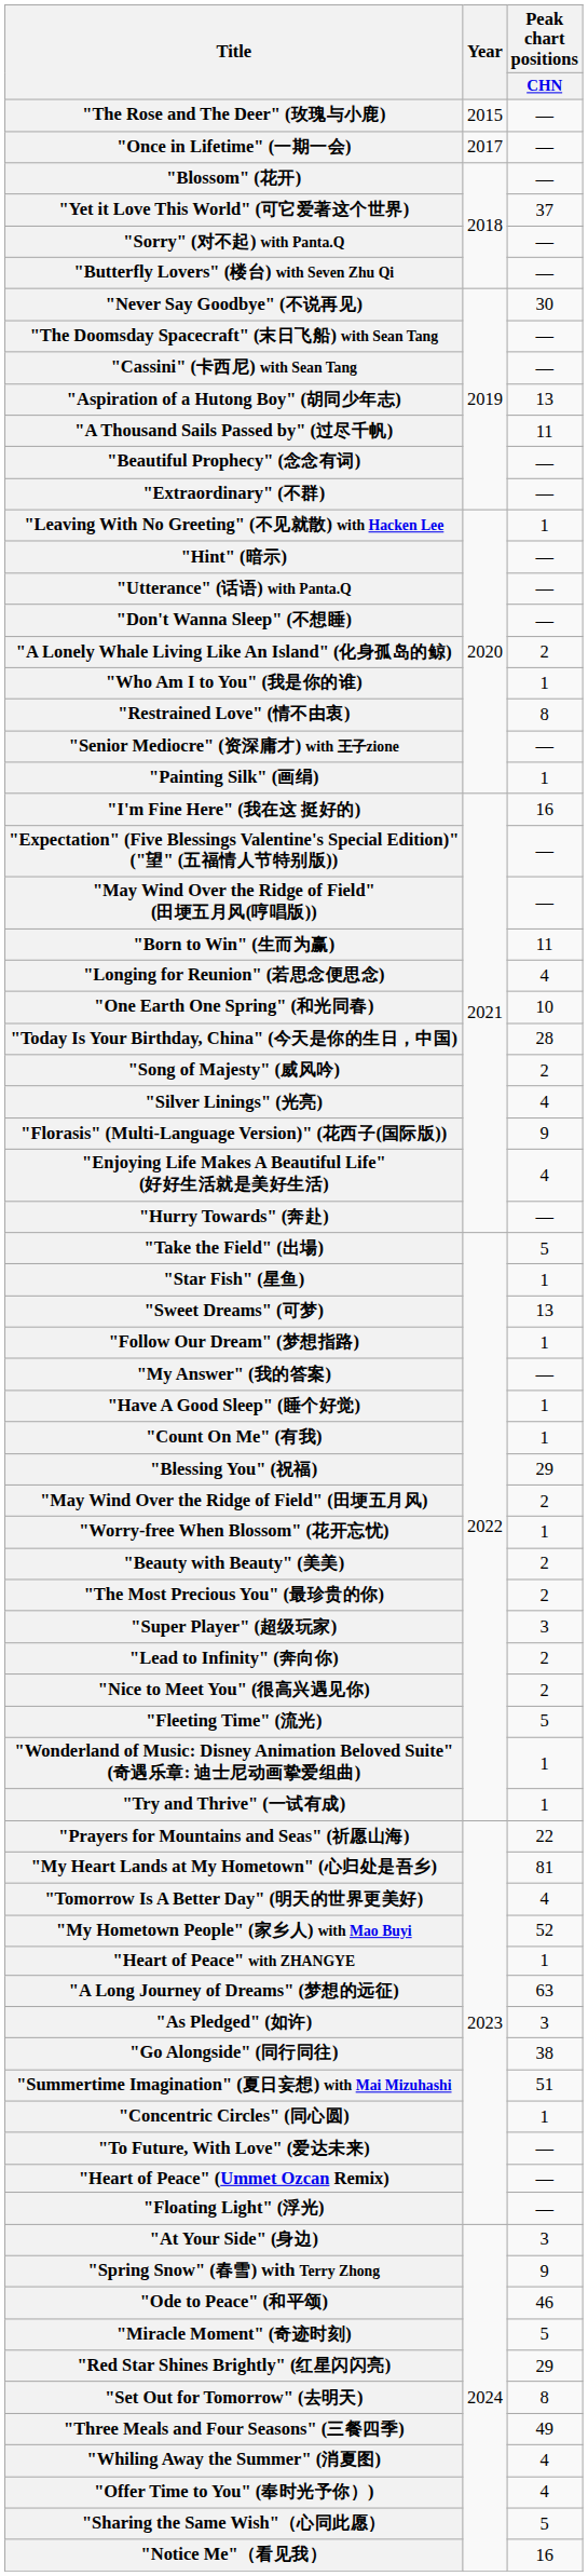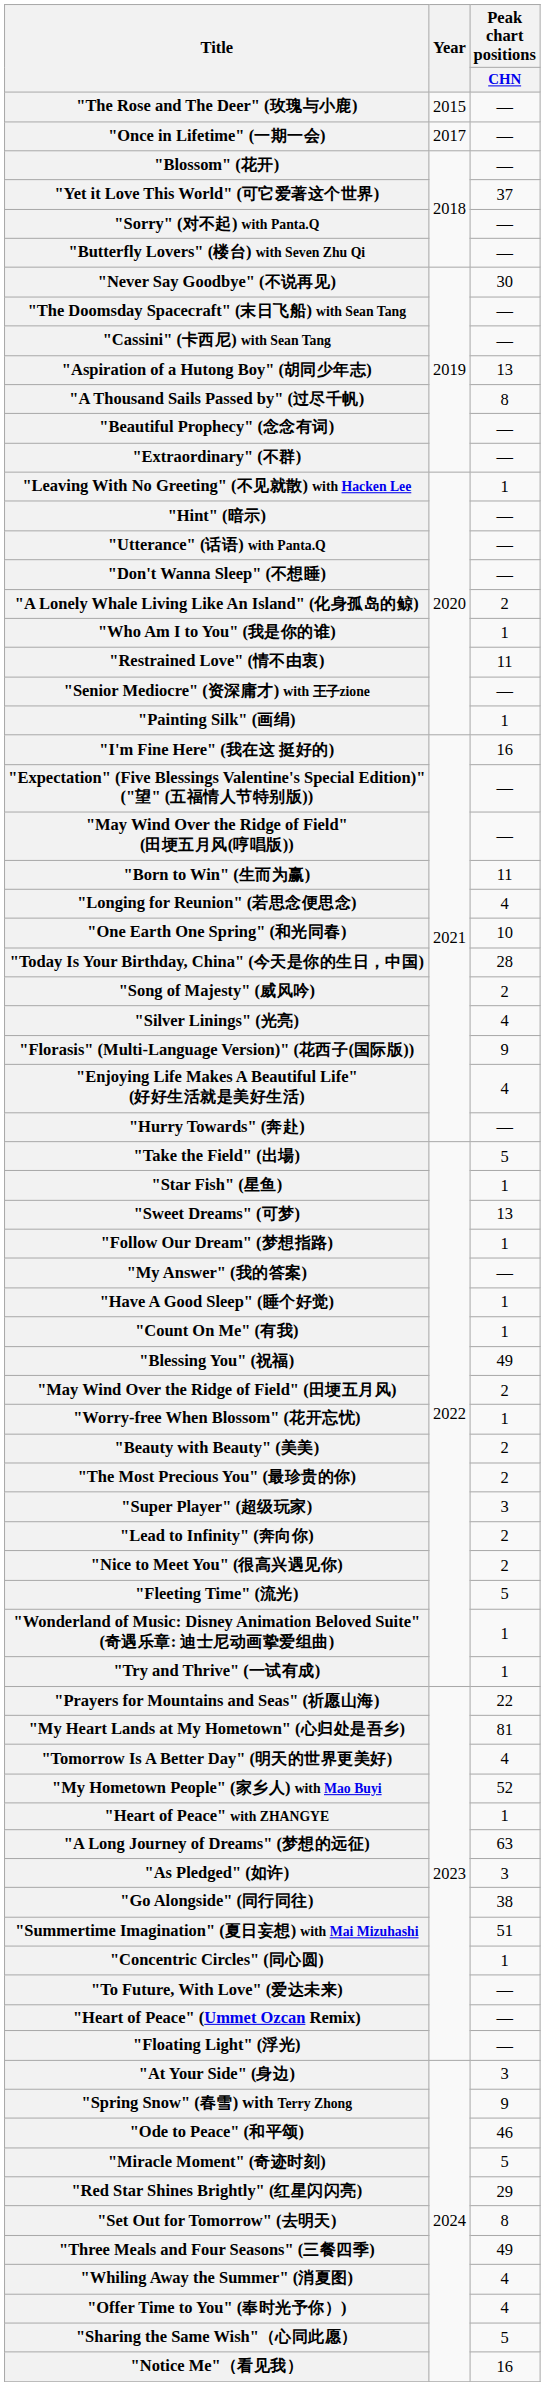 <table class="wikitable plainrowheaders" style="text-align:center;">
 <tr>
 <th rowspan="2">Title</th>
 <th rowspan="2">Year</th>
 <th rowspan="1">Peak chart positions</th>
 </tr>
 <tr>
 <th scope="col" style="width:3em;font-size:90%;"><a href='#'>CHN</a><br></th>
 </tr>
 <tr>
 <th scope="row">"The Rose and The Deer" (玫瑰与小鹿)</th>
 <td>2015</td>
 <td>—</td>
 </tr>
 <tr>
 <th scope="row">"Once in Lifetime" (一期一会)</th>
 <td>2017</td>
 <td>—</td>
 </tr>
 <tr>
 <th scope="row">"Blossom" (花开)</th>
 <td rowspan="4">2018</td>
 <td>—</td>
 </tr>
 <tr>
 <th scope="row">"Yet it Love This World" (可它爱著这个世界)</th>
 <td>37</td>
 </tr>
 <tr>
 <th scope="row">"Sorry" (对不起) <small>with Panta.Q</small></th>
 <td>—</td>
 </tr>
 <tr>
 <th scope="row">"Butterfly Lovers" (楼台) <small>with Seven Zhu Qi</small></th>
 <td>—</td>
 </tr>
 <tr>
 <th scope="row">"Never Say Goodbye" (不说再见)</th>
 <td rowspan="7">2019</td>
 <td>30</td>
 </tr>
 <tr>
 <th scope="row">"The Doomsday Spacecraft" (末日飞船) <small>with Sean Tang</small></th>
 <td>—</td>
 </tr>
 <tr>
 <th scope="row">"Cassini" (卡西尼) <small>with Sean Tang</small></th>
 <td>—</td>
 </tr>
 <tr>
 <th scope="row">"Aspiration of a Hutong Boy" (胡同少年志)</th>
 <td>13</td>
 </tr>
 <tr>
 <th scope="row">"A Thousand Sails Passed by" (过尽千帆)</th>
-<td>11</td>
+<td>8</td>
 </tr>
 <tr>
 <th scope="row">"Beautiful Prophecy" (念念有词)</th>
 <td>—</td>
 </tr>
 <tr>
 <th scope="row">"Extraordinary" (不群)</th>
 <td>—</td>
 </tr>
 <tr>
 <th scope="row">"Leaving With No Greeting" (不见就散) <small>with <a href='#'>Hacken Lee</a></small></th>
 <td rowspan="9">2020</td>
 <td>1</td>
 </tr>
 <tr>
 <th scope="row">"Hint" (暗示)</th>
 <td>—</td>
 </tr>
 <tr>
 <th scope="row">"Utterance" (话语) <small>with Panta.Q</small></th>
 <td>—</td>
 </tr>
 <tr>
 <th scope="row">"Don't Wanna Sleep" (不想睡)</th>
 <td>—</td>
 </tr>
 <tr>
 <th scope="row">"A Lonely Whale Living Like An Island" (化身孤岛的鲸)</th>
 <td>2</td>
 </tr>
 <tr>
 <th scope="row">"Who Am I to You" (我是你的谁)</th>
 <td>1</td>
 </tr>
 <tr>
 <th scope="row">"Restrained Love" (情不由衷)</th>
-<td>8</td>
+<td>11</td>
 </tr>
 <tr>
 <th scope="row">"Senior Mediocre" (资深庸才) <small>with 王子zione</small></th>
 <td>—</td>
 </tr>
 <tr>
 <th scope="row">"Painting Silk" (画绢)</th>
 <td>1</td>
 </tr>
 <tr>
 <th scope="row">"I'm Fine Here" (我在这 挺好的)</th>
 <td rowspan="12">2021</td>
 <td>16</td>
 </tr>
 <tr>
 <th scope="row">"Expectation" (Five Blessings Valentine's Special Edition)"<br>("望" (五福情人节特别版))</th>
 <td>—</td>
 </tr>
 <tr>
 <th scope="row">"May Wind Over the Ridge of Field"<br>(田埂五月风(哼唱版))</th>
 <td>—</td>
 </tr>
 <tr>
 <th scope="row">"Born to Win" (生而为赢)</th>
 <td>11</td>
 </tr>
 <tr>
 <th scope="row">"Longing for Reunion" (若思念便思念)</th>
 <td>4</td>
 </tr>
 <tr>
 <th scope="row">"One Earth One Spring" (和光同春)</th>
 <td>10</td>
 </tr>
 <tr>
 <th scope="row">"Today Is Your Birthday, China" (今天是你的生日，中国)</th>
 <td>28</td>
 </tr>
 <tr>
 <th scope="row">"Song of Majesty" (威风吟)</th>
 <td>2</td>
 </tr>
 <tr>
 <th scope="row">"Silver Linings" (光亮)</th>
 <td>4</td>
 </tr>
 <tr>
 <th scope="row">"Florasis" (Multi-Language Version)" (花西子(国际版))</th>
 <td>9</td>
 </tr>
 <tr>
 <th scope="row">"Enjoying Life Makes A Beautiful Life"<br>(好好生活就是美好生活)</th>
 <td>4</td>
 </tr>
 <tr>
 <th scope="row">"Hurry Towards" (奔赴)</th>
 <td>—</td>
 </tr>
 <tr>
 <th scope="row">"Take the Field" (出場)</th>
 <td rowspan="18">2022</td>
 <td>5</td>
 </tr>
 <tr>
 <th scope="row">"Star Fish" (星鱼)</th>
 <td>1</td>
 </tr>
 <tr>
 <th scope="row">"Sweet Dreams" (可梦)</th>
 <td>13</td>
 </tr>
 <tr>
 <th scope="row">"Follow Our Dream" (梦想指路)</th>
 <td>1</td>
 </tr>
 <tr>
 <th scope="row">"My Answer" (我的答案)</th>
 <td>—</td>
 </tr>
 <tr>
 <th scope="row">"Have A Good Sleep" (睡个好觉)</th>
 <td>1</td>
 </tr>
 <tr>
 <th scope="row">"Count On Me" (有我)</th>
 <td>1</td>
 </tr>
 <tr>
 <th scope="row">"Blessing You" (祝福)</th>
-<td>29</td>
+<td>49</td>
 </tr>
 <tr>
 <th scope="row">"May Wind Over the Ridge of Field" (田埂五月风)</th>
 <td>2</td>
 </tr>
 <tr>
 <th scope="row">"Worry-free When Blossom" (花开忘忧)</th>
 <td>1</td>
 </tr>
 <tr>
 <th scope="row">"Beauty with Beauty" (美美)</th>
 <td>2</td>
 </tr>
 <tr>
 <th scope="row">"The Most Precious You" (最珍贵的你)</th>
 <td>2</td>
 </tr>
 <tr>
 <th scope="row">"Super Player" (超级玩家)</th>
 <td>3</td>
 </tr>
 <tr>
 <th scope="row">"Lead to Infinity" (奔向你)</th>
 <td>2</td>
 </tr>
 <tr>
 <th scope="row">"Nice to Meet You" (很高兴遇见你)</th>
 <td>2</td>
 </tr>
 <tr>
 <th scope="row">"Fleeting Time" (流光)</th>
 <td>5</td>
 </tr>
 <tr>
 <th scope="row">"Wonderland of Music: Disney Animation Beloved Suite"<br>(奇遇乐章: 迪士尼动画挚爱组曲)</th>
 <td>1</td>
 </tr>
 <tr>
 <th scope="row">"Try and Thrive" (一试有成)</th>
 <td>1</td>
 </tr>
 <tr>
 <th scope="row">"Prayers for Mountains and Seas" (祈愿山海)</th>
 <td rowspan="13">2023</td>
 <td>22</td>
 </tr>
 <tr>
 <th scope="row">"My Heart Lands at My Hometown" (心归处是吾乡)</th>
 <td>81</td>
 </tr>
 <tr>
 <th scope="row">"Tomorrow Is A Better Day" (明天的世界更美好)</th>
 <td>4</td>
 </tr>
 <tr>
 <th scope="row">"My Hometown People" (家乡人) <small>with <a href='#'>Mao Buyi</a></small></th>
 <td>52</td>
 </tr>
 <tr>
 <th scope="row">"Heart of Peace" <small>with ZHANGYE</small></th>
 <td>1</td>
 </tr>
 <tr>
 <th scope="row">"A Long Journey of Dreams" (梦想的远征)</th>
 <td>63</td>
 </tr>
 <tr>
 <th scope="row">"As Pledged" (如许)</th>
 <td>3</td>
 </tr>
 <tr>
 <th scope="row">"Go Alongside" (同行同往)</th>
 <td>38</td>
 </tr>
 <tr>
 <th scope="row">"Summertime Imagination" (夏日妄想) <small>with <a href='#'>Mai Mizuhashi</a></small></th>
 <td>51</td>
 </tr>
 <tr>
 <th scope="row">"Concentric Circles" (同心圆)</th>
 <td>1</td>
 </tr>
 <tr>
 <th scope="row">"To Future, With Love" (爱达未来)</th>
 <td>—</td>
 </tr>
 <tr>
 <th scope="row">"Heart of Peace" (<a href='#'>Ummet Ozcan</a> Remix)</th>
 <td>—</td>
 </tr>
 <tr>
 <th scope="row">"Floating Light" (浮光)</th>
 <td>—</td>
 </tr>
 <tr>
 <th scope="row">"At Your Side" (身边)</th>
 <td rowspan="11">2024</td>
 <td>3</td>
 </tr>
 <tr>
 <th scope="row">"Spring Snow" (春雪) with <small>Terry Zhong</small></th>
 <td>9</td>
 </tr>
 <tr>
 <th scope="row">"Ode to Peace" (和平颂)</th>
 <td>46</td>
 </tr>
 <tr>
 <th scope="row">"Miracle Moment" (奇迹时刻)</th>
 <td>5</td>
 </tr>
 <tr>
 <th scope="row">"Red Star Shines Brightly" (红星闪闪亮)</th>
 <td>29</td>
 </tr>
 <tr>
 <th scope="row">"Set Out for Tomorrow" (去明天)</th>
 <td>8</td>
 </tr>
 <tr>
 <th scope="row">"Three Meals and Four Seasons" (三餐四季)</th>
 <td>49</td>
 </tr>
 <tr>
 <th scope="row">"Whiling Away the Summer" (消夏图)</th>
 <td>4</td>
 </tr>
 <tr>
 <th scope="row">"Offer Time to You" (奉时光予你）)</th>
 <td>4</td>
 </tr>
 <tr>
 <th scope="row">"Sharing the Same Wish"（心同此愿）</th>
 <td>5</td>
 </tr>
 <tr>
 <th scope="row">"Notice Me"（看见我）</th>
 <td>16</td>
 </tr>
 </table>
